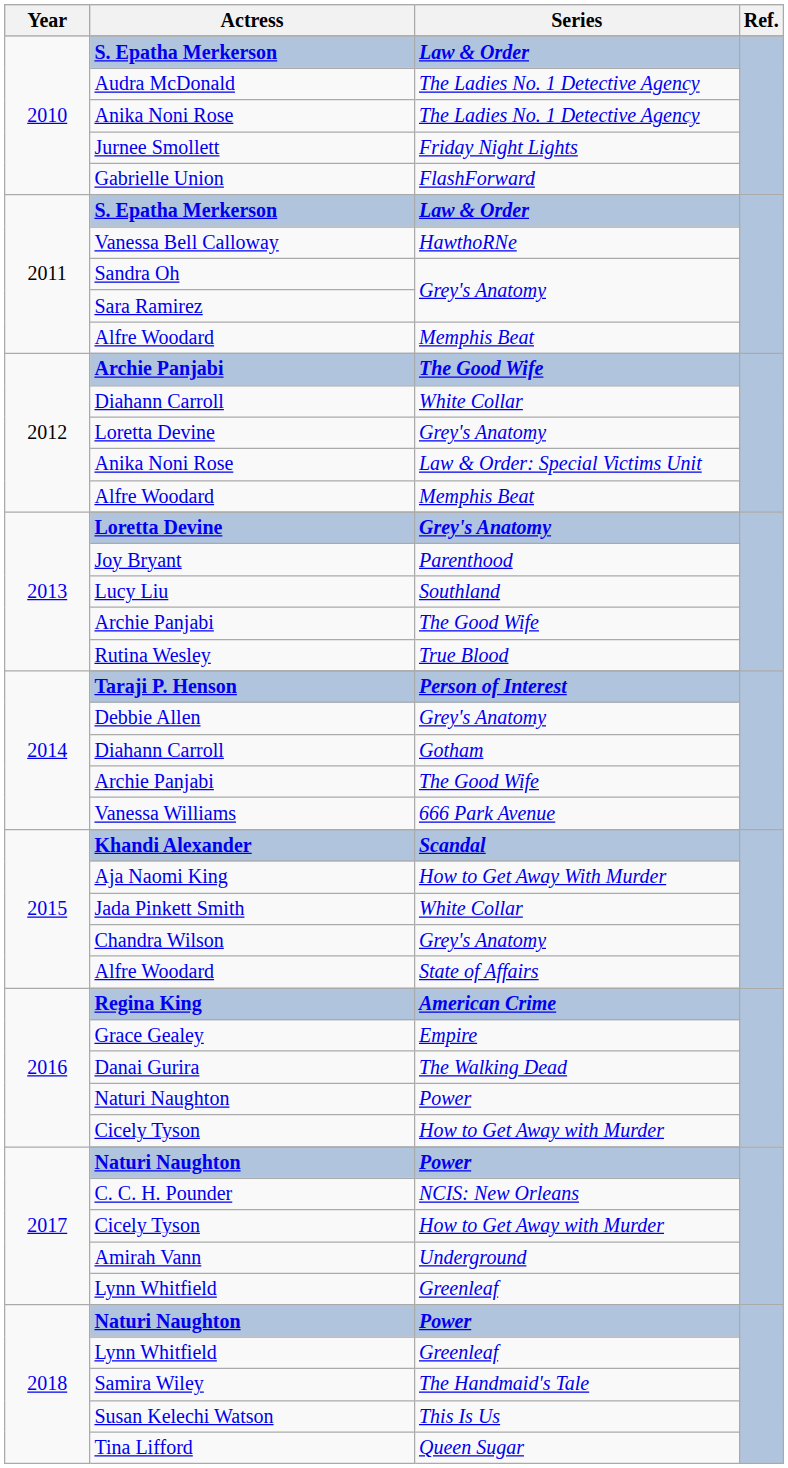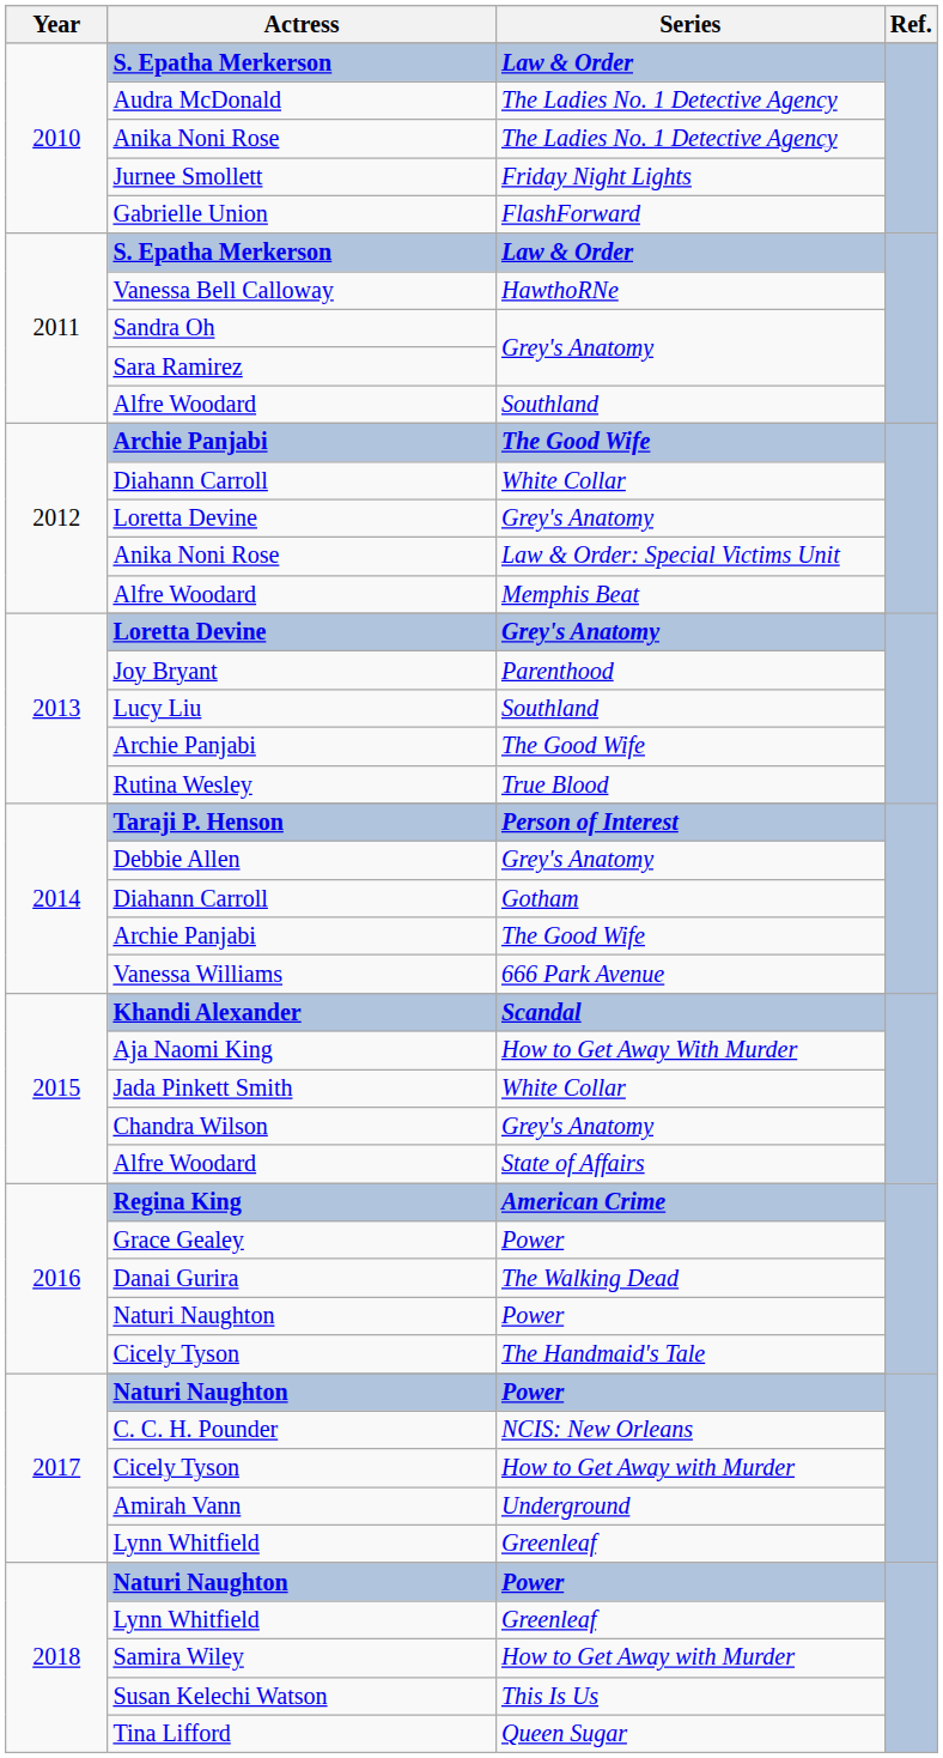 <table class="wikitable" style="width:100%;">
 <tr style="background:#bebebe;">
 <th style="width:11%;">Year</th>
 <th style="width:42%;">Actress</th>
 <th style="width:42%;">Series</th>
 <th style="width:5%;">Ref.</th>
 </tr>
 <tr>
 <td rowspan="6" align="center"><a href='#'>2010</a></td>
 </tr>
 <tr style="background:#B0C4DE">
 <td><strong><a href='#'>S. Epatha Merkerson</a></strong></td>
 <td><strong><em><a href='#'>Law & Order</a></em></strong></td>
 <td rowspan="6" align="center"></td>
 </tr>
 <tr>
 <td><a href='#'>Audra McDonald</a></td>
 <td><em><a href='#'>The Ladies No. 1 Detective Agency</a></em></td>
 </tr>
 <tr>
 <td><a href='#'>Anika Noni Rose</a></td>
 <td><em><a href='#'>The Ladies No. 1 Detective Agency</a></em></td>
 </tr>
 <tr>
 <td><a href='#'>Jurnee Smollett</a></td>
 <td><em><a href='#'>Friday Night Lights</a></em></td>
 </tr>
 <tr>
 <td><a href='#'>Gabrielle Union</a></td>
 <td><em><a href='#'>FlashForward</a></em></td>
 </tr>
 <tr>
 <td rowspan="6" align="center">2011</td>
 </tr>
 <tr style="background:#B0C4DE">
 <td><strong><a href='#'>S. Epatha Merkerson</a></strong></td>
 <td><strong><em><a href='#'>Law & Order</a></em></strong></td>
 <td rowspan="6" align="center"></td>
 </tr>
 <tr>
 <td><a href='#'>Vanessa Bell Calloway</a></td>
 <td><em><a href='#'>HawthoRNe</a></em></td>
 </tr>
 <tr>
 <td><a href='#'>Sandra Oh</a></td>
 <td rowspan="2"><em><a href='#'>Grey's Anatomy</a></em></td>
 </tr>
 <tr>
 <td><a href='#'>Sara Ramirez</a></td>
 </tr>
 <tr>
 <td><a href='#'>Alfre Woodard</a></td>
-<td><em><a href='#'>Memphis Beat</a></em></td>
+<td><em><a href='#'>Southland</a></em></td>
 </tr>
 <tr>
 <td rowspan="6" align="center">2012</td>
 </tr>
 <tr style="background:#B0C4DE">
 <td><strong><a href='#'>Archie Panjabi</a></strong></td>
 <td><strong><em><a href='#'>The Good Wife</a></em></strong></td>
 <td rowspan="6" align="center"></td>
 </tr>
 <tr>
 <td><a href='#'>Diahann Carroll</a></td>
 <td><em><a href='#'>White Collar</a></em></td>
 </tr>
 <tr>
 <td><a href='#'>Loretta Devine</a></td>
 <td><em><a href='#'>Grey's Anatomy</a></em></td>
 </tr>
 <tr>
 <td><a href='#'>Anika Noni Rose</a></td>
 <td><em><a href='#'>Law & Order: Special Victims Unit</a></em></td>
 </tr>
 <tr>
 <td><a href='#'>Alfre Woodard</a></td>
 <td><em><a href='#'>Memphis Beat</a></em></td>
 </tr>
 <tr>
 <td rowspan="6" align="center"><a href='#'>2013</a></td>
 </tr>
 <tr style="background:#B0C4DE">
 <td><strong><a href='#'>Loretta Devine</a></strong></td>
 <td><strong><em><a href='#'>Grey's Anatomy</a></em></strong></td>
 <td rowspan="6" align="center"></td>
 </tr>
 <tr>
 <td><a href='#'>Joy Bryant</a></td>
 <td><em><a href='#'>Parenthood</a></em></td>
 </tr>
 <tr>
 <td><a href='#'>Lucy Liu</a></td>
 <td><em><a href='#'>Southland</a></em></td>
 </tr>
 <tr>
 <td><a href='#'>Archie Panjabi</a></td>
 <td><em><a href='#'>The Good Wife</a></em></td>
 </tr>
 <tr>
 <td><a href='#'>Rutina Wesley</a></td>
 <td><em><a href='#'>True Blood</a></em></td>
 </tr>
 <tr>
 <td rowspan="6" align="center"><a href='#'>2014</a></td>
 </tr>
 <tr style="background:#B0C4DE">
 <td><strong><a href='#'>Taraji P. Henson</a></strong></td>
 <td><strong><em><a href='#'>Person of Interest</a></em></strong></td>
 <td rowspan="6" align="center"></td>
 </tr>
 <tr>
 <td><a href='#'>Debbie Allen</a></td>
 <td><em><a href='#'>Grey's Anatomy</a></em></td>
 </tr>
 <tr>
 <td><a href='#'>Diahann Carroll</a></td>
 <td><em><a href='#'>Gotham</a></em></td>
 </tr>
 <tr>
 <td><a href='#'>Archie Panjabi</a></td>
 <td><em><a href='#'>The Good Wife</a></em></td>
 </tr>
 <tr>
 <td><a href='#'>Vanessa Williams</a></td>
 <td><em><a href='#'>666 Park Avenue</a></em></td>
 </tr>
 <tr>
 <td rowspan="6" align="center"><a href='#'>2015</a></td>
 </tr>
 <tr style="background:#B0C4DE">
 <td><strong><a href='#'>Khandi Alexander</a></strong></td>
 <td><strong><em><a href='#'>Scandal</a></em></strong></td>
 <td rowspan="6" align="center"></td>
 </tr>
 <tr>
 <td><a href='#'>Aja Naomi King</a></td>
 <td><em><a href='#'>How to Get Away With Murder</a></em></td>
 </tr>
 <tr>
 <td><a href='#'>Jada Pinkett Smith</a></td>
 <td><em><a href='#'>White Collar</a></em></td>
 </tr>
 <tr>
 <td><a href='#'>Chandra Wilson</a></td>
 <td><em><a href='#'>Grey's Anatomy</a></em></td>
 </tr>
 <tr>
 <td><a href='#'>Alfre Woodard</a></td>
 <td><em><a href='#'>State of Affairs</a></em></td>
 </tr>
 <tr>
 <td rowspan="6" align="center"><a href='#'>2016</a></td>
 </tr>
 <tr style="background:#B0C4DE">
 <td><strong><a href='#'>Regina King</a></strong></td>
 <td><strong><em><a href='#'>American Crime</a></em></strong></td>
 <td rowspan="6" align="center"></td>
 </tr>
 <tr>
 <td><a href='#'>Grace Gealey</a></td>
-<td><em><a href='#'>Empire</a></em></td>
+<td><em><a href='#'>Power</a></em></td>
 </tr>
 <tr>
 <td><a href='#'>Danai Gurira</a></td>
 <td><em><a href='#'>The Walking Dead</a></em></td>
 </tr>
 <tr>
 <td><a href='#'>Naturi Naughton</a></td>
 <td><em><a href='#'>Power</a></em></td>
 </tr>
 <tr>
 <td><a href='#'>Cicely Tyson</a></td>
-<td><em><a href='#'>How to Get Away with Murder</a></em></td>
+<td><em><a href='#'>The Handmaid's Tale</a></em></td>
 </tr>
 <tr>
 <td rowspan="6" align="center"><a href='#'>2017</a></td>
 </tr>
 <tr style="background:#B0C4DE">
 <td><strong><a href='#'>Naturi Naughton</a></strong></td>
 <td><strong><em><a href='#'>Power</a></em></strong></td>
 <td rowspan="6" align="center"></td>
 </tr>
 <tr>
 <td><a href='#'>C. C. H. Pounder</a></td>
 <td><em><a href='#'>NCIS: New Orleans</a></em></td>
 </tr>
 <tr>
 <td><a href='#'>Cicely Tyson</a></td>
 <td><em><a href='#'>How to Get Away with Murder</a></em></td>
 </tr>
 <tr>
 <td><a href='#'>Amirah Vann</a></td>
 <td><em><a href='#'>Underground</a></em></td>
 </tr>
 <tr>
 <td><a href='#'>Lynn Whitfield</a></td>
 <td><em><a href='#'>Greenleaf</a></em></td>
 </tr>
 <tr>
 <td rowspan="6" align="center"><a href='#'>2018</a></td>
 </tr>
 <tr style="background:#B0C4DE">
 <td><strong><a href='#'>Naturi Naughton</a></strong></td>
 <td><strong><em><a href='#'>Power</a></em></strong></td>
 <td rowspan="5" align="center"></td>
 </tr>
 <tr>
 <td><a href='#'>Lynn Whitfield</a></td>
 <td><em><a href='#'>Greenleaf</a></em></td>
 </tr>
 <tr>
 <td><a href='#'>Samira Wiley</a></td>
-<td><em><a href='#'>The Handmaid's Tale</a></em></td>
+<td><em><a href='#'>How to Get Away with Murder</a></em></td>
 </tr>
 <tr>
 <td><a href='#'>Susan Kelechi Watson</a></td>
 <td><em><a href='#'>This Is Us</a></em></td>
 </tr>
 <tr>
 <td><a href='#'>Tina Lifford</a></td>
 <td><em><a href='#'>Queen Sugar</a></em></td>
 </tr>
 </table>
